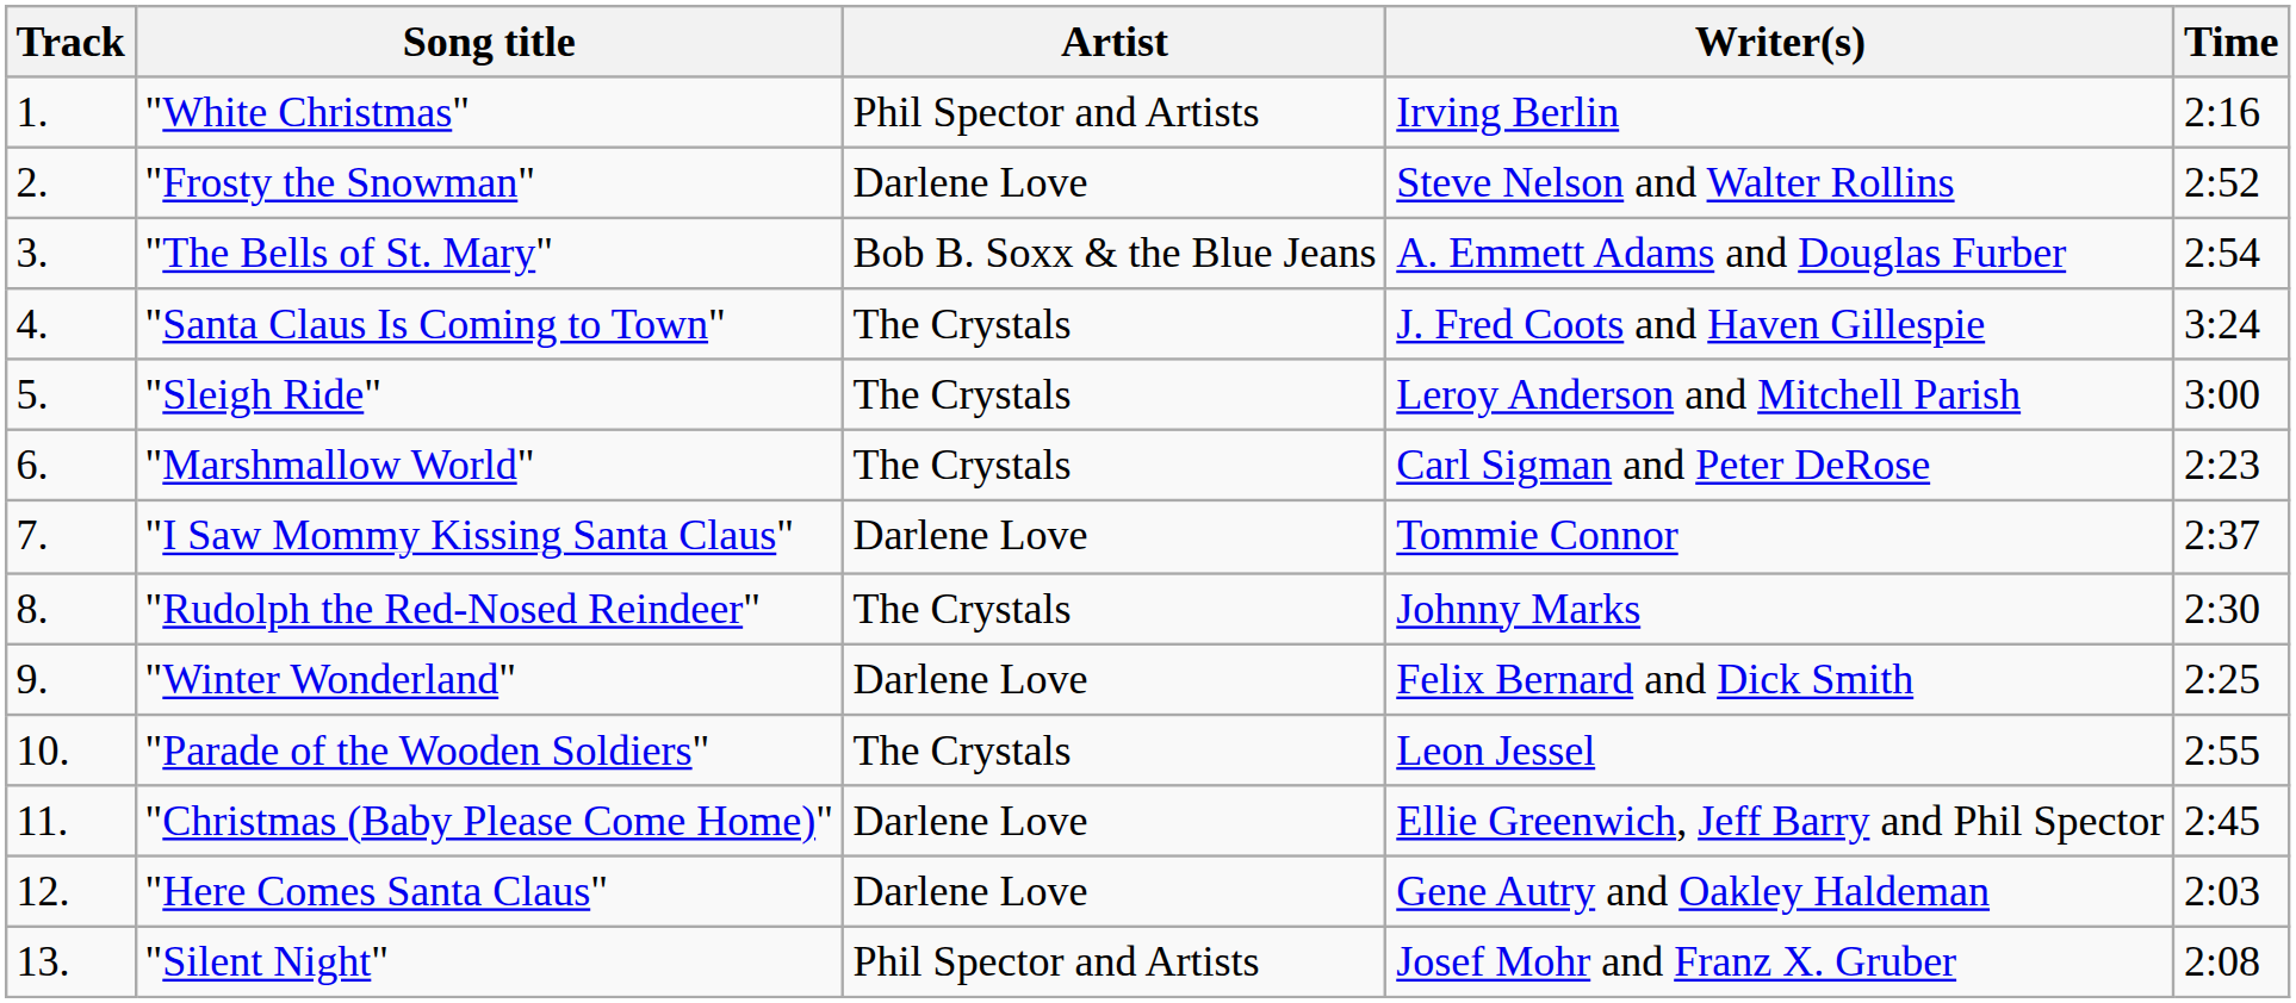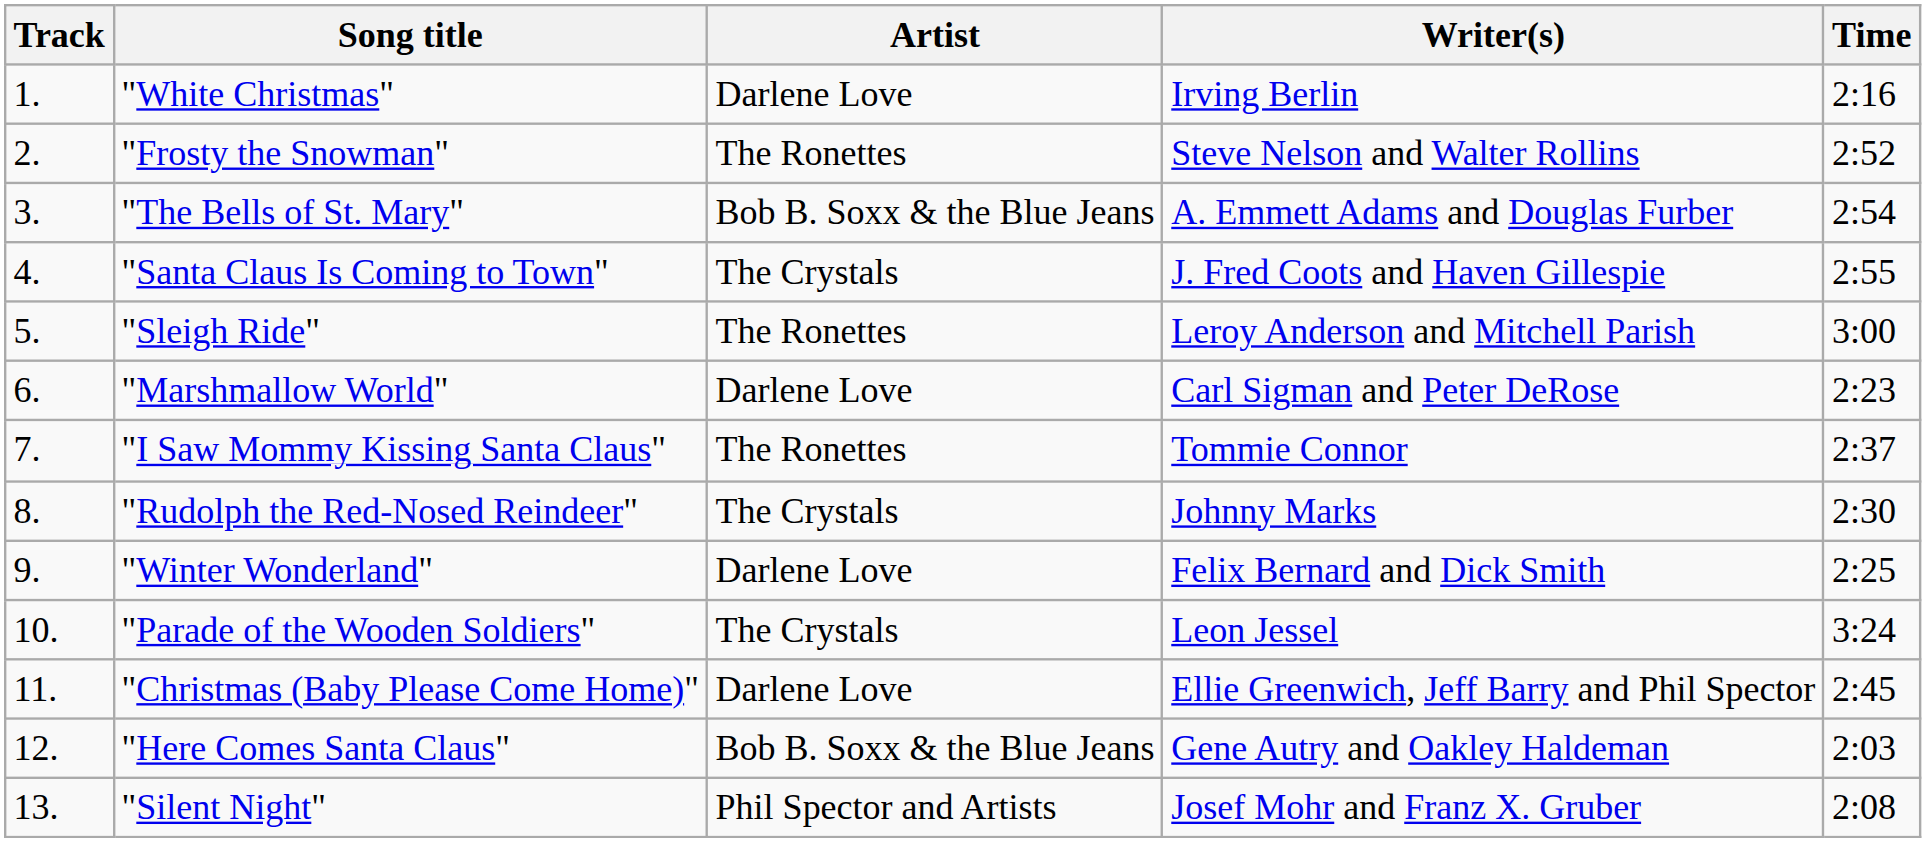 <table class="wikitable" style="font-size:95%;">
 <tr>
 <th>Track</th>
 <th>Song title</th>
 <th>Artist</th>
 <th>Writer(s)</th>
 <th>Time</th>
 </tr>
 <tr>
 <td>1.</td>
 <td>"<a href='#'>White Christmas</a>"</td>
-<td>Phil Spector and Artists</td>
+<td>Darlene Love</td>
 <td><a href='#'>Irving Berlin</a></td>
 <td>2:16</td>
 </tr>
 <tr>
 <td>2.</td>
 <td>"<a href='#'>Frosty the Snowman</a>"</td>
-<td>Darlene Love</td>
+<td>The Ronettes</td>
 <td><a href='#'>Steve Nelson</a> and <a href='#'>Walter Rollins</a></td>
 <td>2:52</td>
 </tr>
 <tr>
 <td>3.</td>
 <td>"<a href='#'>The Bells of St. Mary</a>"</td>
 <td>Bob B. Soxx & the Blue Jeans</td>
 <td><a href='#'>A. Emmett Adams</a> and <a href='#'>Douglas Furber</a></td>
 <td>2:54</td>
 </tr>
 <tr>
 <td>4.</td>
 <td>"<a href='#'>Santa Claus Is Coming to Town</a>"</td>
 <td>The Crystals</td>
 <td><a href='#'>J. Fred Coots</a> and <a href='#'>Haven Gillespie</a></td>
-<td>3:24</td>
+<td>2:55</td>
 </tr>
 <tr>
 <td>5.</td>
 <td>"<a href='#'>Sleigh Ride</a>"</td>
-<td>The Crystals</td>
+<td>The Ronettes</td>
 <td><a href='#'>Leroy Anderson</a> and <a href='#'>Mitchell Parish</a></td>
 <td>3:00</td>
 </tr>
 <tr>
 <td>6.</td>
 <td>"<a href='#'>Marshmallow World</a>"</td>
-<td>The Crystals</td>
+<td>Darlene Love</td>
 <td><a href='#'>Carl Sigman</a> and <a href='#'>Peter DeRose</a></td>
 <td>2:23</td>
 </tr>
 <tr>
 <td>7.</td>
 <td>"<a href='#'>I Saw Mommy Kissing Santa Claus</a>"</td>
-<td>Darlene Love</td>
+<td>The Ronettes</td>
 <td><a href='#'>Tommie Connor</a></td>
 <td>2:37</td>
 </tr>
 <tr>
 <td>8.</td>
 <td>"<a href='#'>Rudolph the Red-Nosed Reindeer</a>"</td>
 <td>The Crystals</td>
 <td><a href='#'>Johnny Marks</a></td>
 <td>2:30</td>
 </tr>
 <tr>
 <td>9.</td>
 <td>"<a href='#'>Winter Wonderland</a>"</td>
 <td>Darlene Love</td>
 <td><a href='#'>Felix Bernard</a> and <a href='#'>Dick Smith</a></td>
 <td>2:25</td>
 </tr>
 <tr>
 <td>10.</td>
 <td>"<a href='#'>Parade of the Wooden Soldiers</a>"</td>
 <td>The Crystals</td>
 <td><a href='#'>Leon Jessel</a></td>
-<td>2:55</td>
+<td>3:24</td>
 </tr>
 <tr>
 <td>11.</td>
 <td>"<a href='#'>Christmas (Baby Please Come Home)</a>"</td>
 <td>Darlene Love</td>
 <td><a href='#'>Ellie Greenwich</a>, <a href='#'>Jeff Barry</a> and Phil Spector</td>
 <td>2:45</td>
 </tr>
 <tr>
 <td>12.</td>
 <td>"<a href='#'>Here Comes Santa Claus</a>"</td>
-<td>Darlene Love</td>
+<td>Bob B. Soxx & the Blue Jeans</td>
 <td><a href='#'>Gene Autry</a> and <a href='#'>Oakley Haldeman</a></td>
 <td>2:03</td>
 </tr>
 <tr>
 <td>13.</td>
 <td>"<a href='#'>Silent Night</a>"</td>
 <td>Phil Spector and Artists</td>
 <td><a href='#'>Josef Mohr</a> and <a href='#'>Franz X. Gruber</a></td>
 <td>2:08</td>
 </tr>
 </table>
